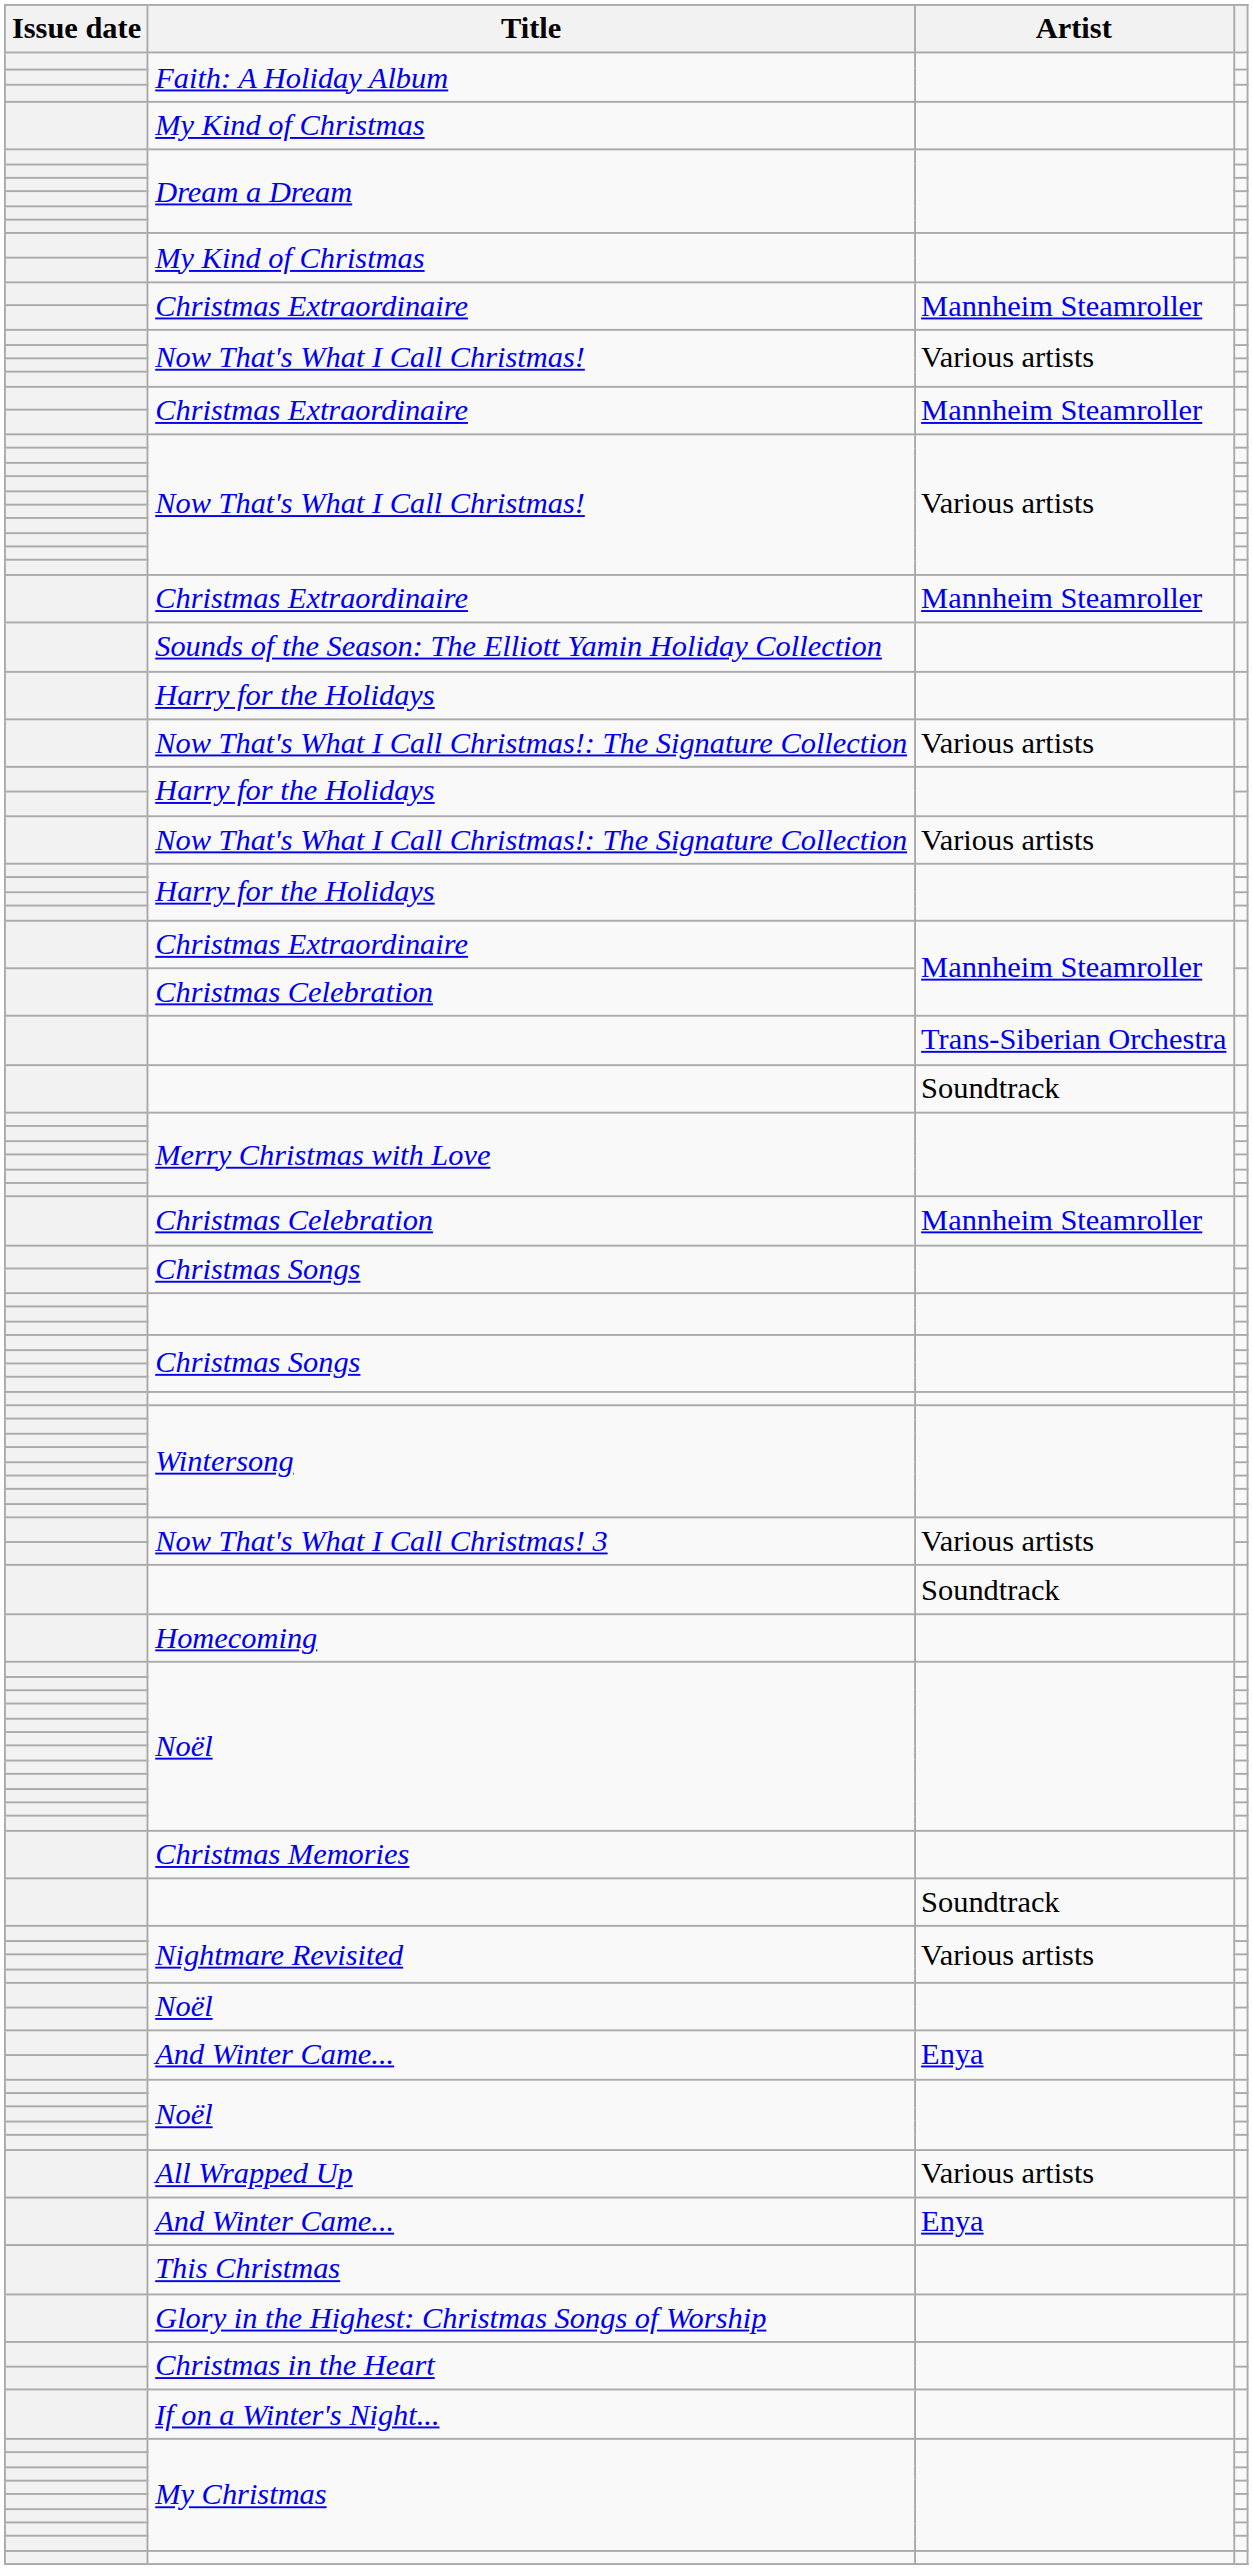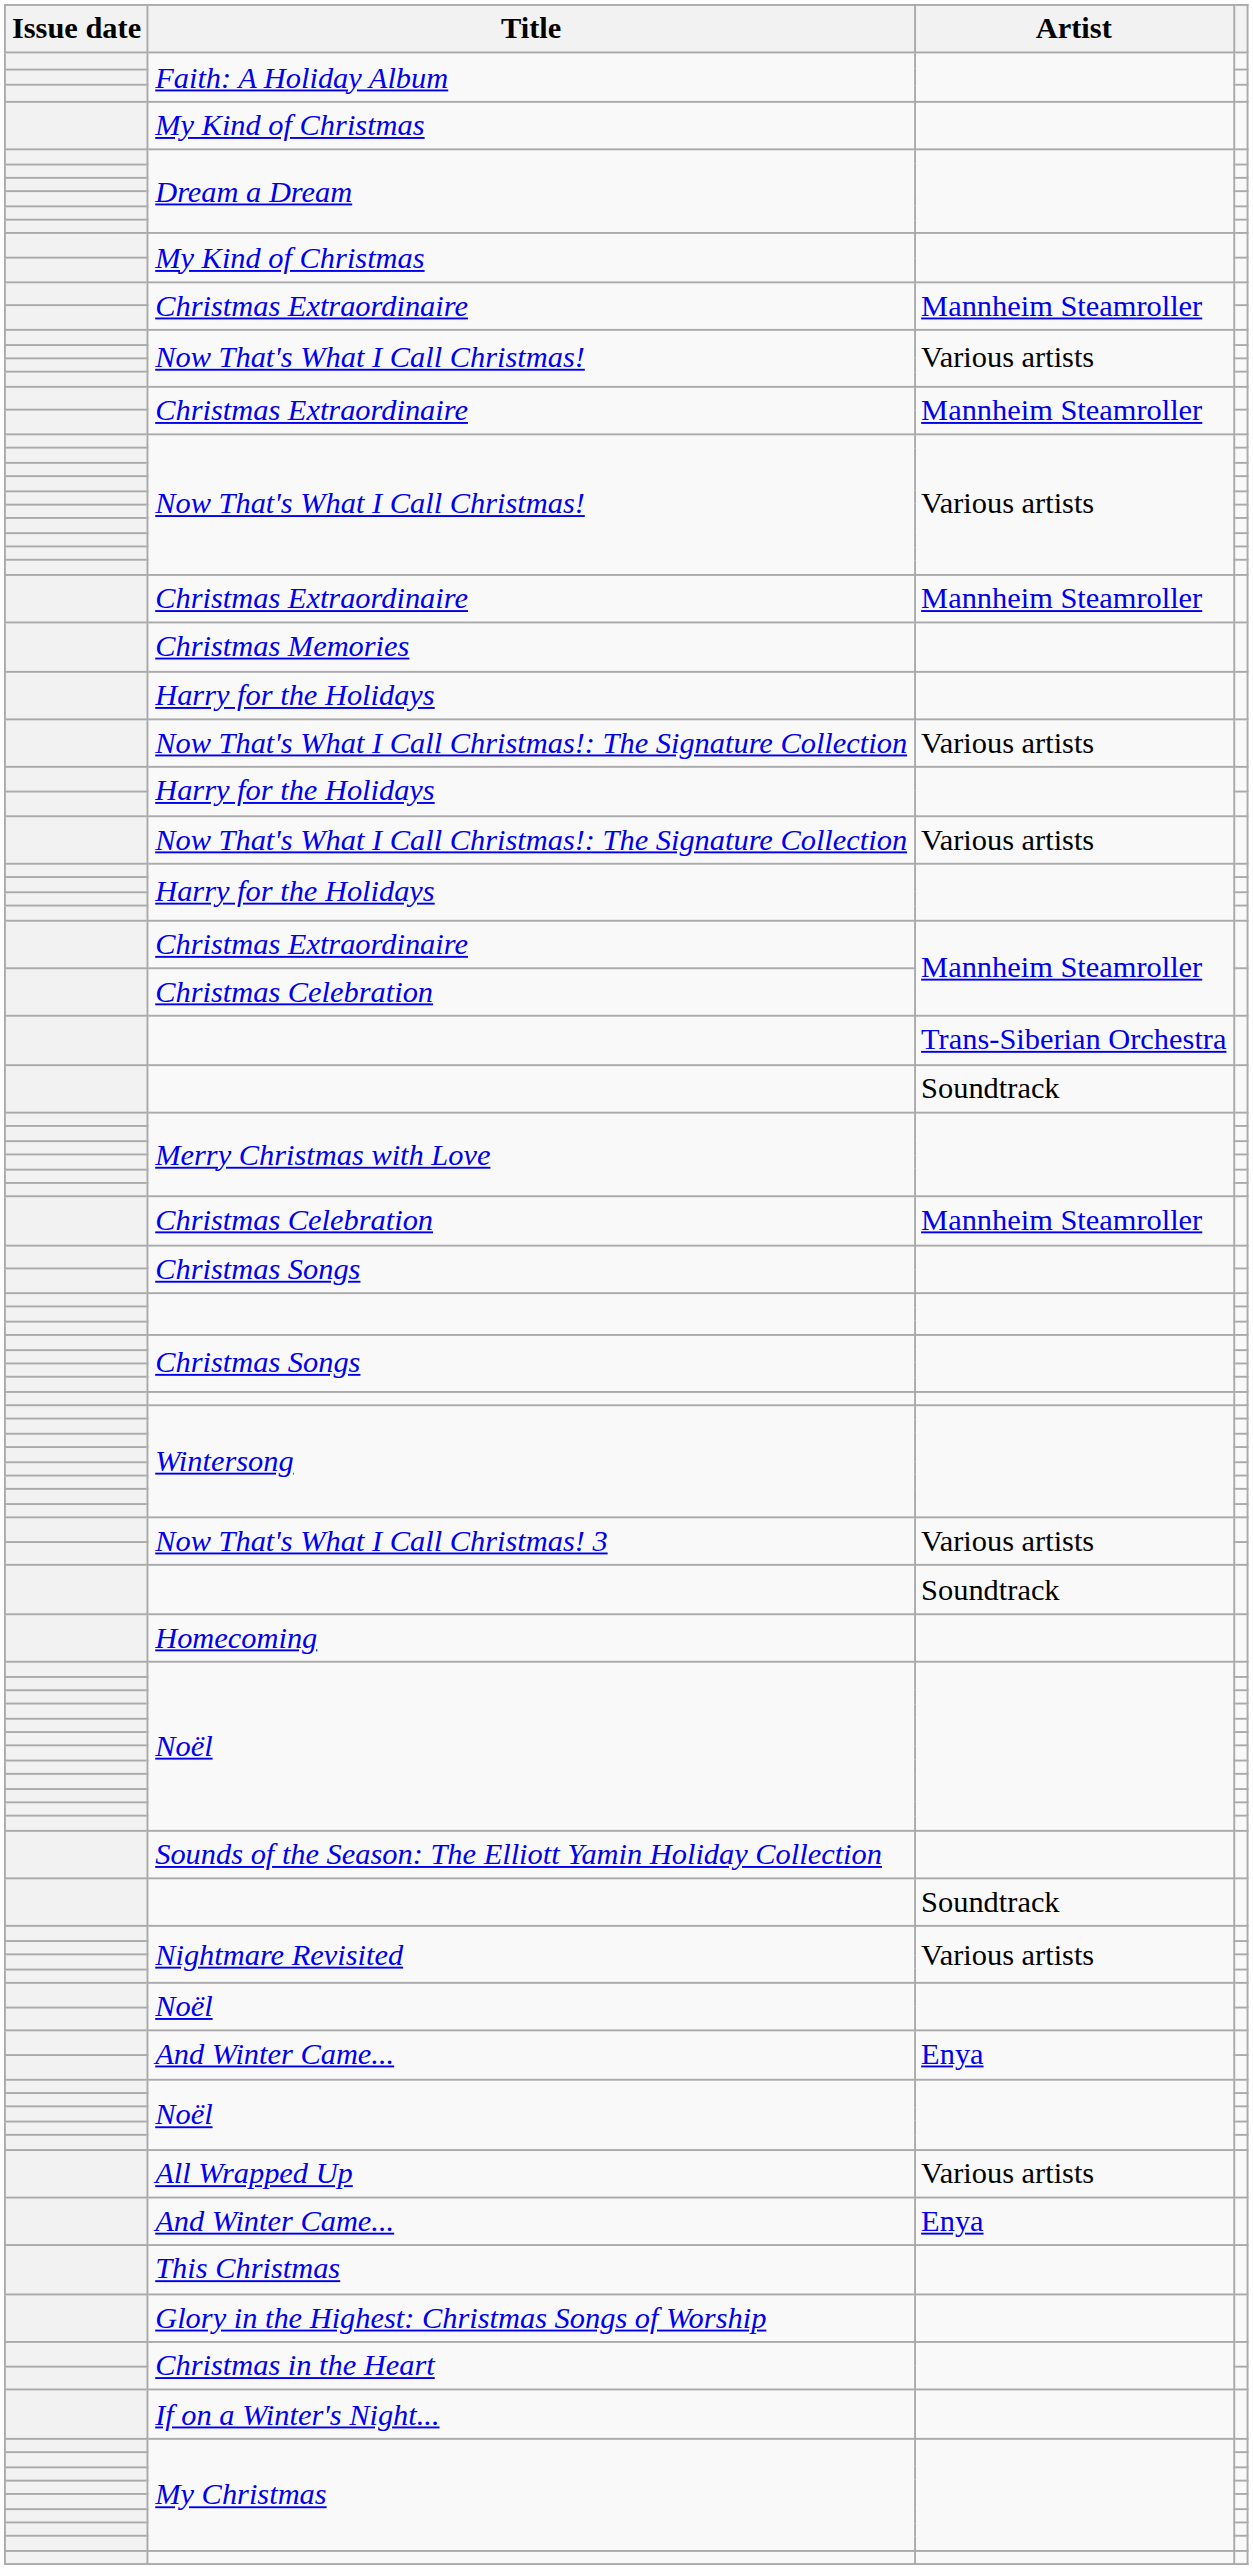 <table class="wikitable sortable plainrowheaders">
 <tr>
 <th scope=col>Issue date</th>
 <th scope=col>Title</th>
 <th scope=col>Artist</th>
 <th scope=col class=unsortable></th>
 </tr>
 <tr>
 <th scope="row"></th>
 <td rowspan="3"><em><a href='#'>Faith: A Holiday Album</a></em></td>
 <td rowspan="3"></td>
 <td></td>
 </tr>
 <tr>
 <th scope="row"></th>
 <td></td>
 </tr>
 <tr>
 <th scope="row"></th>
 <td></td>
 </tr>
 <tr>
 <th scope="row"></th>
 <td><em><a href='#'>My Kind of Christmas</a></em></td>
 <td></td>
 <td></td>
 </tr>
 <tr>
 <th scope="row"></th>
 <td rowspan="6"><em><a href='#'>Dream a Dream</a></em></td>
 <td rowspan="6"></td>
 <td></td>
 </tr>
 <tr>
 <th scope="row"></th>
 <td></td>
 </tr>
 <tr>
 <th scope="row"></th>
 <td></td>
 </tr>
 <tr>
 <th scope="row"></th>
 <td></td>
 </tr>
 <tr>
 <th scope="row"></th>
 <td></td>
 </tr>
 <tr>
 <th scope="row"></th>
 <td></td>
 </tr>
 <tr>
 <th scope="row"></th>
 <td rowspan="2"><em><a href='#'>My Kind of Christmas</a></em></td>
 <td rowspan="2"></td>
 <td></td>
 </tr>
 <tr>
 <th scope="row"></th>
 <td></td>
 </tr>
 <tr>
 <th scope="row"></th>
 <td rowspan="2"><em><a href='#'>Christmas Extraordinaire</a></em></td>
 <td rowspan="2"><a href='#'>Mannheim Steamroller</a></td>
 <td></td>
 </tr>
 <tr>
 <th scope="row"></th>
 <td></td>
 </tr>
 <tr>
 <th scope="row"></th>
 <td rowspan="4"><em><a href='#'>Now That's What I Call Christmas!</a></em></td>
 <td rowspan="4">Various artists</td>
 <td></td>
 </tr>
 <tr>
 <th scope="row"></th>
 <td></td>
 </tr>
 <tr>
 <th scope="row"></th>
 <td></td>
 </tr>
 <tr>
 <th scope="row"></th>
 <td></td>
 </tr>
 <tr>
 <th scope="row"></th>
 <td rowspan="2"><em><a href='#'>Christmas Extraordinaire</a></em></td>
 <td rowspan="2"><a href='#'>Mannheim Steamroller</a></td>
 <td></td>
 </tr>
 <tr>
 <th scope="row"></th>
 <td></td>
 </tr>
 <tr>
 <th scope="row"></th>
 <td rowspan="10"><em><a href='#'>Now That's What I Call Christmas!</a></em></td>
 <td rowspan="10">Various artists</td>
 <td></td>
 </tr>
 <tr>
 <th scope="row"></th>
 <td></td>
 </tr>
 <tr>
 <th scope="row"></th>
 <td></td>
 </tr>
 <tr>
 <th scope="row"></th>
 <td></td>
 </tr>
 <tr>
 <th scope="row"></th>
 <td></td>
 </tr>
 <tr>
 <th scope="row"></th>
 <td></td>
 </tr>
 <tr>
 <th scope="row"></th>
 <td></td>
 </tr>
 <tr>
 <th scope="row"></th>
 <td></td>
 </tr>
 <tr>
 <th scope="row"></th>
 <td></td>
 </tr>
 <tr>
 <th scope="row"></th>
 <td></td>
 </tr>
 <tr>
 <th scope="row"></th>
 <td><em><a href='#'>Christmas Extraordinaire</a></em></td>
 <td><a href='#'>Mannheim Steamroller</a></td>
 <td></td>
 </tr>
 <tr>
 <th scope="row"></th>
-<td><em><a href='#'>Sounds of the Season: The Elliott Yamin Holiday Collection</a></em></td>
+<td><em><a href='#'>Christmas Memories</a></em></td>
 <td></td>
 <td></td>
 </tr>
 <tr>
 <th scope="row"></th>
 <td><em><a href='#'>Harry for the Holidays</a></em></td>
 <td></td>
 <td></td>
 </tr>
 <tr>
 <th scope="row"></th>
 <td><em><a href='#'>Now That's What I Call Christmas!: The Signature Collection</a></em></td>
 <td>Various artists</td>
 <td></td>
 </tr>
 <tr>
 <th scope="row"></th>
 <td rowspan="2"><em><a href='#'>Harry for the Holidays</a></em></td>
 <td rowspan="2"></td>
 <td></td>
 </tr>
 <tr>
 <th scope="row"></th>
 <td></td>
 </tr>
 <tr>
 <th scope="row"></th>
 <td><em><a href='#'>Now That's What I Call Christmas!: The Signature Collection</a></em></td>
 <td>Various artists</td>
 <td></td>
 </tr>
 <tr>
 <th scope="row"></th>
 <td rowspan="4"><em><a href='#'>Harry for the Holidays</a></em></td>
 <td rowspan="4"></td>
 <td></td>
 </tr>
 <tr>
 <th scope="row"></th>
 <td></td>
 </tr>
 <tr>
 <th scope="row"></th>
 <td></td>
 </tr>
 <tr>
 <th scope="row"></th>
 <td></td>
 </tr>
 <tr>
 <th scope="row"></th>
 <td><em><a href='#'>Christmas Extraordinaire</a></em></td>
 <td rowspan="2"><a href='#'>Mannheim Steamroller</a></td>
 <td></td>
 </tr>
 <tr>
 <th scope="row"></th>
 <td><em><a href='#'>Christmas Celebration</a></em></td>
 <td></td>
 </tr>
 <tr>
 <th scope="row"></th>
 <td><em></em></td>
 <td><a href='#'>Trans-Siberian Orchestra</a></td>
 <td></td>
 </tr>
 <tr>
 <th scope="row"></th>
 <td><em></em></td>
 <td>Soundtrack</td>
 <td></td>
 </tr>
 <tr>
 <th scope="row"></th>
 <td rowspan="6"><em><a href='#'>Merry Christmas with Love</a></em></td>
 <td rowspan="6"></td>
 <td></td>
 </tr>
 <tr>
 <th scope="row"></th>
 <td></td>
 </tr>
 <tr>
 <th scope="row"></th>
 <td></td>
 </tr>
 <tr>
 <th scope="row"></th>
 <td></td>
 </tr>
 <tr>
 <th scope="row"></th>
 <td></td>
 </tr>
 <tr>
 <th scope="row"></th>
 <td></td>
 </tr>
 <tr>
 <th scope="row"></th>
 <td><em><a href='#'>Christmas Celebration</a></em></td>
 <td><a href='#'>Mannheim Steamroller</a></td>
 <td></td>
 </tr>
 <tr>
 <th scope="row"></th>
 <td rowspan="2"><em><a href='#'>Christmas Songs</a></em></td>
 <td rowspan="2"></td>
 <td></td>
 </tr>
 <tr>
 <th scope="row"></th>
 <td></td>
 </tr>
 <tr>
 <th scope="row"></th>
 <td rowspan="3"><em></em></td>
 <td rowspan="3"></td>
 <td></td>
 </tr>
 <tr>
 <th scope="row"></th>
 <td></td>
 </tr>
 <tr>
 <th scope="row"></th>
 <td></td>
 </tr>
 <tr>
 <th scope="row"></th>
 <td rowspan="4"><em><a href='#'>Christmas Songs</a></em></td>
 <td rowspan="4"></td>
 <td></td>
 </tr>
 <tr>
 <th scope="row"></th>
 <td></td>
 </tr>
 <tr>
 <th scope="row"></th>
 <td></td>
 </tr>
 <tr>
 <th scope="row"></th>
 <td></td>
 </tr>
 <tr>
 <th scope="row"></th>
 <td><em></em></td>
 <td></td>
 <td></td>
 </tr>
 <tr>
 <th scope="row"></th>
 <td rowspan="8"><em><a href='#'>Wintersong</a></em></td>
 <td rowspan="8"></td>
 <td></td>
 </tr>
 <tr>
 <th scope="row"></th>
 <td></td>
 </tr>
 <tr>
 <th scope="row"></th>
 <td></td>
 </tr>
 <tr>
 <th scope="row"></th>
 <td></td>
 </tr>
 <tr>
 <th scope="row"></th>
 <td></td>
 </tr>
 <tr>
 <th scope="row"></th>
 <td></td>
 </tr>
 <tr>
 <th scope="row"></th>
 <td></td>
 </tr>
 <tr>
 <th scope="row"></th>
 <td></td>
 </tr>
 <tr>
 <th scope="row"></th>
 <td rowspan="2"><em><a href='#'>Now That's What I Call Christmas! 3</a></em></td>
 <td rowspan="2">Various artists</td>
 <td></td>
 </tr>
 <tr>
 <th scope="row"></th>
 <td></td>
 </tr>
 <tr>
 <th scope="row"></th>
 <td><em></em></td>
 <td>Soundtrack</td>
 <td></td>
 </tr>
 <tr>
 <th scope="row"></th>
 <td><em><a href='#'>Homecoming</a></em></td>
 <td></td>
 <td></td>
 </tr>
 <tr>
 <th scope="row"></th>
 <td rowspan="12"><em><a href='#'>Noël</a></em></td>
 <td rowspan="12"></td>
 <td></td>
 </tr>
 <tr>
 <th scope="row"></th>
 <td></td>
 </tr>
 <tr>
 <th scope="row"></th>
 <td></td>
 </tr>
 <tr>
 <th scope="row"></th>
 <td></td>
 </tr>
 <tr>
 <th scope="row"></th>
 <td></td>
 </tr>
 <tr>
 <th scope="row"></th>
 <td></td>
 </tr>
 <tr>
 <th scope="row"></th>
 <td></td>
 </tr>
 <tr>
 <th scope="row"></th>
 <td></td>
 </tr>
 <tr>
 <th scope="row"></th>
 <td></td>
 </tr>
 <tr>
 <th scope="row"></th>
 <td></td>
 </tr>
 <tr>
 <th scope="row"></th>
 <td></td>
 </tr>
 <tr>
 <th scope="row"></th>
 <td></td>
 </tr>
 <tr>
 <th scope="row"></th>
-<td><em><a href='#'>Christmas Memories</a></em></td>
+<td><em><a href='#'>Sounds of the Season: The Elliott Yamin Holiday Collection</a></em></td>
 <td></td>
 <td></td>
 </tr>
 <tr>
 <th scope="row"></th>
 <td><em></em></td>
 <td>Soundtrack</td>
 <td></td>
 </tr>
 <tr>
 <th scope="row"></th>
 <td rowspan="4"><em><a href='#'>Nightmare Revisited</a></em></td>
 <td rowspan="4">Various artists</td>
 <td></td>
 </tr>
 <tr>
 <th scope="row"></th>
 <td></td>
 </tr>
 <tr>
 <th scope="row"></th>
 <td></td>
 </tr>
 <tr>
 <th scope="row"></th>
 <td></td>
 </tr>
 <tr>
 <th scope="row"></th>
 <td rowspan="2"><em><a href='#'>Noël</a></em></td>
 <td rowspan="2"></td>
 <td></td>
 </tr>
 <tr>
 <th scope="row"></th>
 <td></td>
 </tr>
 <tr>
 <th scope="row"></th>
 <td rowspan="2"><em><a href='#'>And Winter Came...</a></em></td>
 <td rowspan="2"><a href='#'>Enya</a></td>
 <td></td>
 </tr>
 <tr>
 <th scope="row"></th>
 <td></td>
 </tr>
 <tr>
 <th scope="row"></th>
 <td rowspan="5"><em><a href='#'>Noël</a></em></td>
 <td rowspan="5"></td>
 <td></td>
 </tr>
 <tr>
 <th scope="row"></th>
 <td></td>
 </tr>
 <tr>
 <th scope="row"></th>
 <td></td>
 </tr>
 <tr>
 <th scope="row"></th>
 <td></td>
 </tr>
 <tr>
 <th scope="row"></th>
 <td></td>
 </tr>
 <tr>
 <th scope="row"></th>
 <td><em><a href='#'>All Wrapped Up</a></em></td>
 <td>Various artists</td>
 <td></td>
 </tr>
 <tr>
 <th scope="row"></th>
 <td><em><a href='#'>And Winter Came...</a></em></td>
 <td><a href='#'>Enya</a></td>
 <td></td>
 </tr>
 <tr>
 <th scope="row"></th>
 <td><em><a href='#'>This Christmas</a></em></td>
 <td></td>
 <td></td>
 </tr>
 <tr>
 <th scope="row"></th>
 <td><em><a href='#'>Glory in the Highest: Christmas Songs of Worship</a></em></td>
 <td></td>
 <td></td>
 </tr>
 <tr>
 <th scope="row"></th>
 <td rowspan="2"><em><a href='#'>Christmas in the Heart</a></em></td>
 <td rowspan="2"></td>
 <td></td>
 </tr>
 <tr>
 <th scope="row"></th>
 <td></td>
 </tr>
 <tr>
 <th scope="row"></th>
 <td><em><a href='#'>If on a Winter's Night...</a></em></td>
 <td></td>
 <td></td>
 </tr>
 <tr>
 <th scope="row"></th>
 <td rowspan="8"><em><a href='#'>My Christmas</a></em></td>
 <td rowspan="8"></td>
 <td></td>
 </tr>
 <tr>
 <th scope="row"></th>
 <td></td>
 </tr>
 <tr>
 <th scope="row"></th>
 <td></td>
 </tr>
 <tr>
 <th scope="row"></th>
 <td></td>
 </tr>
 <tr>
 <th scope="row"></th>
 <td></td>
 </tr>
 <tr>
 <th scope="row"></th>
 <td></td>
 </tr>
 <tr>
 <th scope="row"></th>
 <td style="text-align:center;"></td>
 </tr>
 <tr>
 <th scope="row"></th>
 <td style="text-align:center;"></td>
 </tr>
 <tr>
 <th scope="row"></th>
 <td><em></em></td>
 <td></td>
 <td style="text-align:center;"></td>
 </tr>
 <tr>
 </tr>
 </table>
